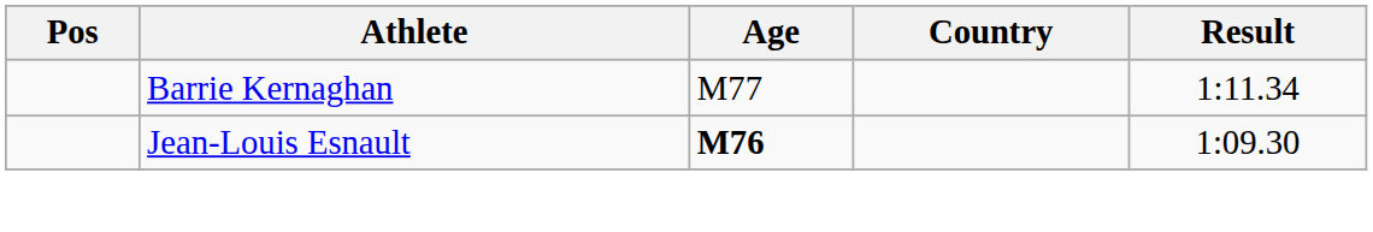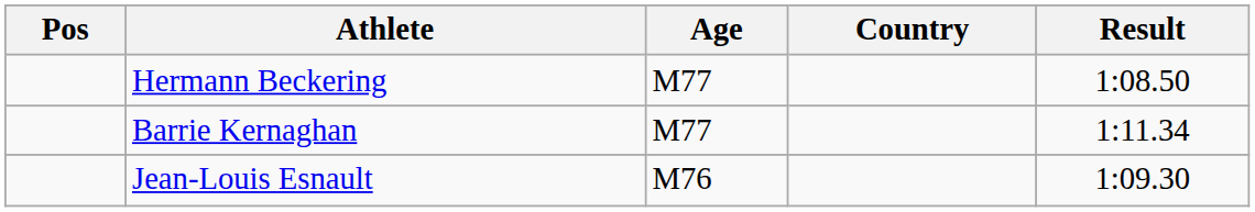 <table class="wikitable"  style="text-align:center; width:50%;">
 <tr>
 <th>Pos</th>
 <th>Athlete</th>
 <th>Age</th>
 <th>Country</th>
 <th>Result</th>
+</tr>
+<tr>
+<td align=center></td>
+<td align=left><a href='#'>Hermann Beckering</a></td>
+<td align=left>M77</td>
+<td align=left></td>
+<td>1:08.50</td>
 </tr>
 <tr>
 <td align=center></td>
 <td align=left><a href='#'>Barrie Kernaghan</a></td>
 <td align=left>M77</td>
 <td align=left></td>
 <td>1:11.34</td>
 </tr>
 <tr>
 <td align=center></td>
 <td align=left><a href='#'>Jean-Louis Esnault</a></td>
-<td align=left><strong>M76</strong></td>
+<td align=left>M76</td>
 <td align=left></td>
 <td>1:09.30</td>
 </tr>
 </table>
